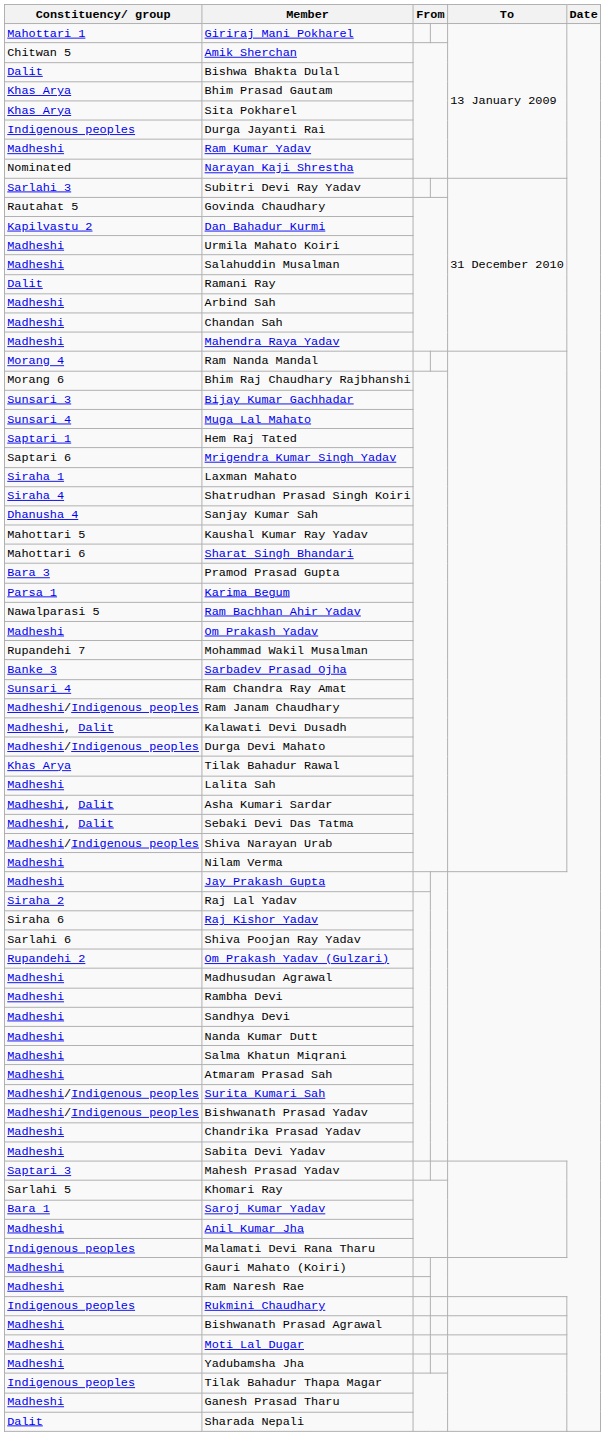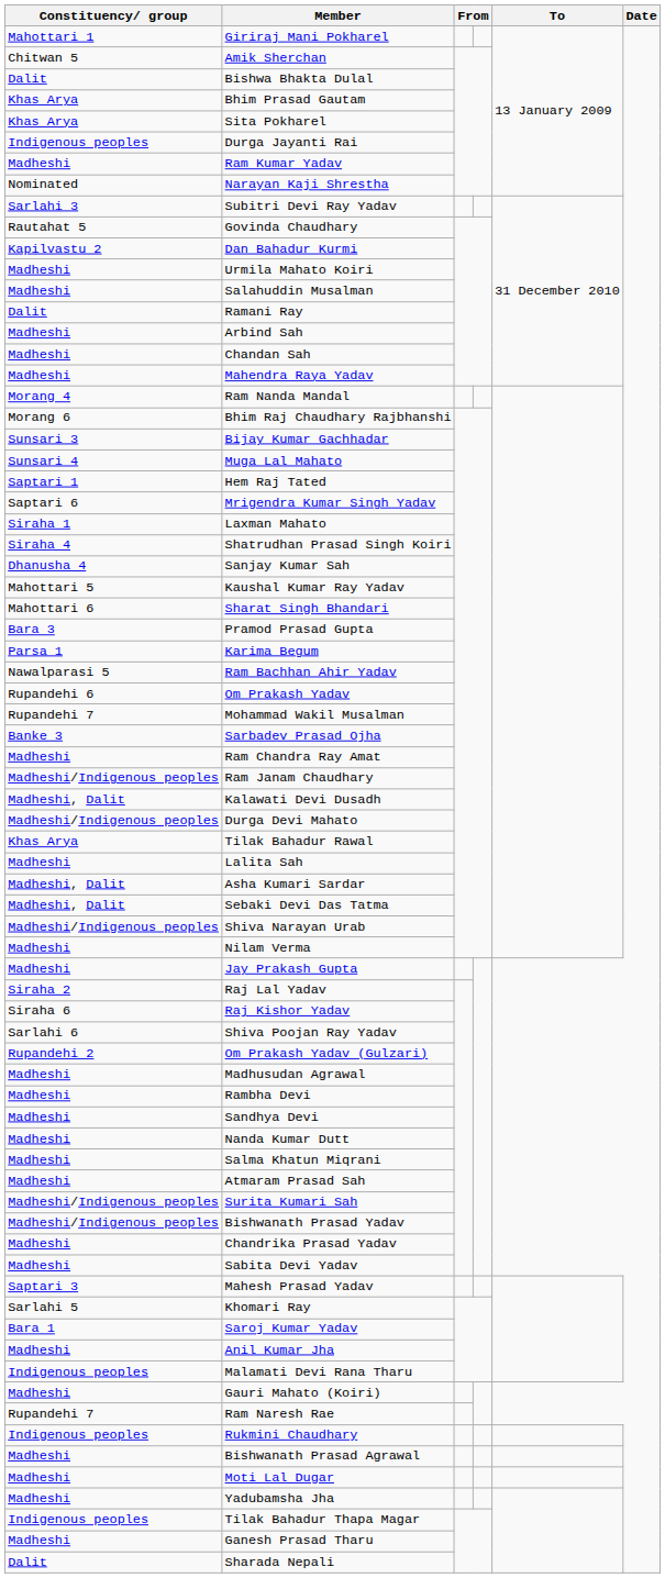 <table class="wikitable">
 <tr>
 <th>Constituency/ group</th>
 <th>Member</th>
 <th colspan="2">From</th>
 <th colspan="2">To</th>
 <th>Date</th>
 </tr>
 <tr>
 <td><a href='#'>Mahottari 1</a></td>
 <td><a href='#'>Giriraj Mani Pokharel</a></td>
 <td></td>
 <td></td>
 <td rowspan="8">13 January 2009</td>
 </tr>
 <tr>
 <td>Chitwan 5</td>
 <td><a href='#'>Amik Sherchan</a></td>
 </tr>
 <tr>
 <td><a href='#'>Dalit</a></td>
 <td>Bishwa Bhakta Dulal</td>
 </tr>
 <tr>
 <td><a href='#'>Khas Arya</a></td>
 <td>Bhim Prasad Gautam</td>
 </tr>
 <tr>
 <td><a href='#'>Khas Arya</a></td>
 <td>Sita Pokharel</td>
 </tr>
 <tr>
 <td><a href='#'>Indigenous peoples</a></td>
 <td>Durga Jayanti Rai</td>
 </tr>
 <tr>
 <td><a href='#'>Madheshi</a></td>
 <td><a href='#'>Ram Kumar Yadav</a></td>
 </tr>
 <tr>
 <td>Nominated</td>
 <td><a href='#'>Narayan Kaji Shrestha</a></td>
 </tr>
 <tr>
 <td><a href='#'>Sarlahi 3</a></td>
 <td>Subitri Devi Ray Yadav</td>
 <td></td>
 <td></td>
 <td rowspan="9">31 December 2010</td>
 </tr>
 <tr>
 <td>Rautahat 5</td>
 <td>Govinda Chaudhary</td>
 </tr>
 <tr>
 <td><a href='#'>Kapilvastu 2</a></td>
 <td><a href='#'>Dan Bahadur Kurmi</a></td>
 </tr>
 <tr>
 <td><a href='#'>Madheshi</a></td>
 <td>Urmila Mahato Koiri</td>
 </tr>
 <tr>
 <td><a href='#'>Madheshi</a></td>
 <td>Salahuddin Musalman</td>
 </tr>
 <tr>
 <td><a href='#'>Dalit</a></td>
 <td>Ramani Ray</td>
 </tr>
 <tr>
 <td><a href='#'>Madheshi</a></td>
 <td>Arbind Sah</td>
 </tr>
 <tr>
 <td><a href='#'>Madheshi</a></td>
 <td>Chandan Sah</td>
 </tr>
 <tr>
 <td><a href='#'>Madheshi</a></td>
 <td><a href='#'>Mahendra Raya Yadav</a></td>
 </tr>
 <tr>
 <td><a href='#'>Morang 4</a></td>
 <td>Ram Nanda Mandal</td>
 <td></td>
 <td></td>
 <td rowspan="27"></td>
 </tr>
 <tr>
 <td>Morang 6</td>
 <td>Bhim Raj Chaudhary Rajbhanshi</td>
 </tr>
 <tr>
 <td><a href='#'>Sunsari 3</a></td>
 <td><a href='#'>Bijay Kumar Gachhadar</a></td>
 </tr>
 <tr>
 <td><a href='#'>Sunsari 4</a></td>
 <td><a href='#'>Muga Lal Mahato</a></td>
 </tr>
 <tr>
 <td><a href='#'>Saptari 1</a></td>
 <td>Hem Raj Tated</td>
 </tr>
 <tr>
 <td>Saptari 6</td>
 <td><a href='#'>Mrigendra Kumar Singh Yadav</a></td>
 </tr>
 <tr>
 <td><a href='#'>Siraha 1</a></td>
 <td>Laxman Mahato</td>
 </tr>
 <tr>
 <td><a href='#'>Siraha 4</a></td>
 <td>Shatrudhan Prasad Singh Koiri</td>
 </tr>
 <tr>
 <td><a href='#'>Dhanusha 4</a></td>
 <td>Sanjay Kumar Sah</td>
 </tr>
 <tr>
 <td>Mahottari 5</td>
 <td>Kaushal Kumar Ray Yadav</td>
 </tr>
 <tr>
 <td>Mahottari 6</td>
 <td><a href='#'>Sharat Singh Bhandari</a></td>
 </tr>
 <tr>
 <td><a href='#'>Bara 3</a></td>
 <td>Pramod Prasad Gupta</td>
 </tr>
 <tr>
 <td><a href='#'>Parsa 1</a></td>
 <td><a href='#'>Karima Begum</a></td>
 </tr>
 <tr>
 <td>Nawalparasi 5</td>
 <td><a href='#'>Ram Bachhan Ahir Yadav</a></td>
 </tr>
 <tr>
-<td><a href='#'>Madheshi</a></td>
+<td>Rupandehi 6</td>
 <td><a href='#'>Om Prakash Yadav</a></td>
 </tr>
 <tr>
 <td>Rupandehi 7</td>
 <td>Mohammad Wakil Musalman</td>
 </tr>
 <tr>
 <td><a href='#'>Banke 3</a></td>
 <td><a href='#'>Sarbadev Prasad Ojha</a></td>
 </tr>
 <tr>
-<td><a href='#'>Sunsari 4</a></td>
+<td><a href='#'>Madheshi</a></td>
 <td>Ram Chandra Ray Amat</td>
 </tr>
 <tr>
 <td><a href='#'>Madheshi</a>/<a href='#'>Indigenous peoples</a></td>
 <td>Ram Janam Chaudhary</td>
 </tr>
 <tr>
 <td><a href='#'>Madheshi</a>, <a href='#'>Dalit</a></td>
 <td>Kalawati Devi Dusadh</td>
 </tr>
 <tr>
 <td><a href='#'>Madheshi</a>/<a href='#'>Indigenous peoples</a></td>
 <td>Durga Devi Mahato</td>
 </tr>
 <tr>
 <td><a href='#'>Khas Arya</a></td>
 <td>Tilak Bahadur Rawal</td>
 </tr>
 <tr>
 <td><a href='#'>Madheshi</a></td>
 <td>Lalita Sah</td>
 </tr>
 <tr>
 <td><a href='#'>Madheshi</a>, <a href='#'>Dalit</a></td>
 <td>Asha Kumari Sardar</td>
 </tr>
 <tr>
 <td><a href='#'>Madheshi</a>, <a href='#'>Dalit</a></td>
 <td>Sebaki Devi Das Tatma</td>
 </tr>
 <tr>
 <td><a href='#'>Madheshi</a>/<a href='#'>Indigenous peoples</a></td>
 <td>Shiva Narayan Urab</td>
 </tr>
 <tr>
 <td><a href='#'>Madheshi</a></td>
 <td>Nilam Verma</td>
 </tr>
 <tr>
 <td><a href='#'>Madheshi</a></td>
 <td><a href='#'>Jay Prakash Gupta</a></td>
 <td></td>
 <td rowspan="15"></td>
 </tr>
 <tr>
 <td><a href='#'>Siraha 2</a></td>
 <td>Raj Lal Yadav</td>
 </tr>
 <tr>
 <td>Siraha 6</td>
 <td><a href='#'>Raj Kishor Yadav</a></td>
 </tr>
 <tr>
 <td>Sarlahi 6</td>
 <td>Shiva Poojan Ray Yadav</td>
 </tr>
 <tr>
 <td><a href='#'>Rupandehi 2</a></td>
 <td><a href='#'>Om Prakash Yadav (Gulzari)</a></td>
 </tr>
 <tr>
 <td><a href='#'>Madheshi</a></td>
 <td>Madhusudan Agrawal</td>
 </tr>
 <tr>
 <td><a href='#'>Madheshi</a></td>
 <td>Rambha Devi</td>
 </tr>
 <tr>
 <td><a href='#'>Madheshi</a></td>
 <td>Sandhya Devi</td>
 </tr>
 <tr>
 <td><a href='#'>Madheshi</a></td>
 <td>Nanda Kumar Dutt</td>
 </tr>
 <tr>
 <td><a href='#'>Madheshi</a></td>
 <td>Salma Khatun Miqrani</td>
 </tr>
 <tr>
 <td><a href='#'>Madheshi</a></td>
 <td>Atmaram Prasad Sah</td>
 </tr>
 <tr>
 <td><a href='#'>Madheshi</a>/<a href='#'>Indigenous peoples</a></td>
 <td><a href='#'>Surita Kumari Sah</a></td>
 </tr>
 <tr>
 <td><a href='#'>Madheshi</a>/<a href='#'>Indigenous peoples</a></td>
 <td>Bishwanath Prasad Yadav</td>
 </tr>
 <tr>
 <td><a href='#'>Madheshi</a></td>
 <td>Chandrika Prasad Yadav</td>
 </tr>
 <tr>
 <td><a href='#'>Madheshi</a></td>
 <td>Sabita Devi Yadav</td>
 </tr>
 <tr>
 <td><a href='#'>Saptari 3</a></td>
 <td>Mahesh Prasad Yadav</td>
 <td></td>
 <td></td>
 <td rowspan="5"></td>
 </tr>
 <tr>
 <td>Sarlahi 5</td>
 <td>Khomari Ray</td>
 </tr>
 <tr>
 <td><a href='#'>Bara 1</a></td>
 <td><a href='#'>Saroj Kumar Yadav</a></td>
 </tr>
 <tr>
 <td><a href='#'>Madheshi</a></td>
 <td><a href='#'>Anil Kumar Jha</a></td>
 </tr>
 <tr>
 <td><a href='#'>Indigenous peoples</a></td>
 <td>Malamati Devi Rana Tharu</td>
 </tr>
 <tr>
 <td><a href='#'>Madheshi</a></td>
 <td>Gauri Mahato (Koiri)</td>
 <td></td>
 <td rowspan="2"></td>
 </tr>
 <tr>
-<td><a href='#'>Madheshi</a></td>
+<td>Rupandehi 7</td>
 <td>Ram Naresh Rae</td>
 </tr>
 <tr>
 <td><a href='#'>Indigenous peoples</a></td>
 <td><a href='#'>Rukmini Chaudhary</a></td>
 <td></td>
 <td></td>
 <td></td>
 </tr>
 <tr>
 <td><a href='#'>Madheshi</a></td>
 <td>Bishwanath Prasad Agrawal</td>
 <td></td>
 <td></td>
 <td></td>
 </tr>
 <tr>
 <td><a href='#'>Madheshi</a></td>
 <td><a href='#'>Moti Lal Dugar</a></td>
 <td></td>
 <td></td>
 <td></td>
 </tr>
 <tr>
 <td><a href='#'>Madheshi</a></td>
 <td>Yadubamsha Jha</td>
 <td></td>
 <td></td>
 <td rowspan="4"></td>
 </tr>
 <tr>
 <td><a href='#'>Indigenous peoples</a></td>
 <td>Tilak Bahadur Thapa Magar</td>
 </tr>
 <tr>
 <td><a href='#'>Madheshi</a></td>
 <td>Ganesh Prasad Tharu</td>
 </tr>
 <tr>
 <td><a href='#'>Dalit</a></td>
 <td>Sharada Nepali</td>
 </tr>
 </table>
